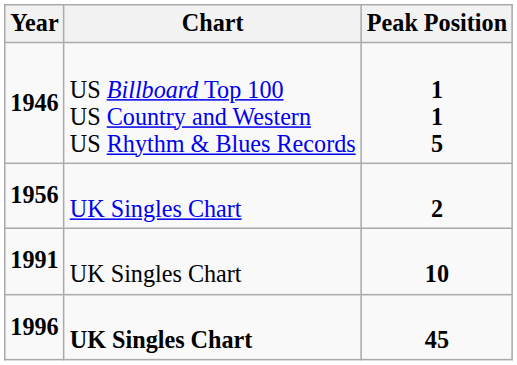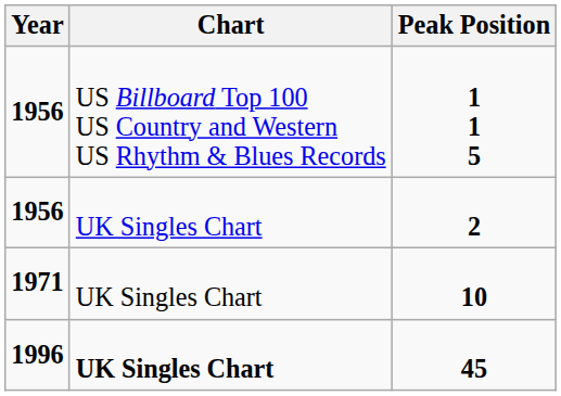 <table class="wikitable">
 <tr>
 <th>Year</th>
 <th>Chart</th>
 <th>Peak Position</th>
 </tr>
 <tr>
-<td><strong>1946</strong></td>
+<td><strong>1956</strong></td>
 <td><br>US <a href='#'><em>Billboard</em> Top 100</a><br>US <a href='#'>Country and Western</a><br>US <a href='#'>Rhythm & Blues Records</a></td>
 <td style="text-align:center;"><br><strong>1</strong><br><strong>1</strong><br><strong>5</strong></td>
 </tr>
 <tr>
 <td><strong>1956</strong></td>
 <td><br><a href='#'>UK Singles Chart</a></td>
 <td style="text-align:center;"><br><strong>2</strong></td>
 </tr>
 <tr>
-<td><strong>1991</strong></td>
+<td><strong>1971</strong></td>
 <td><br>UK Singles Chart</td>
 <td style="text-align:center;"><br><strong>10</strong></td>
 </tr>
 <tr>
 <td><strong>1996</strong></td>
 <td><strong><br>UK Singles Chart</strong></td>
 <td style="text-align:center;"><br><strong>45</strong></td>
 </tr>
 </table>
